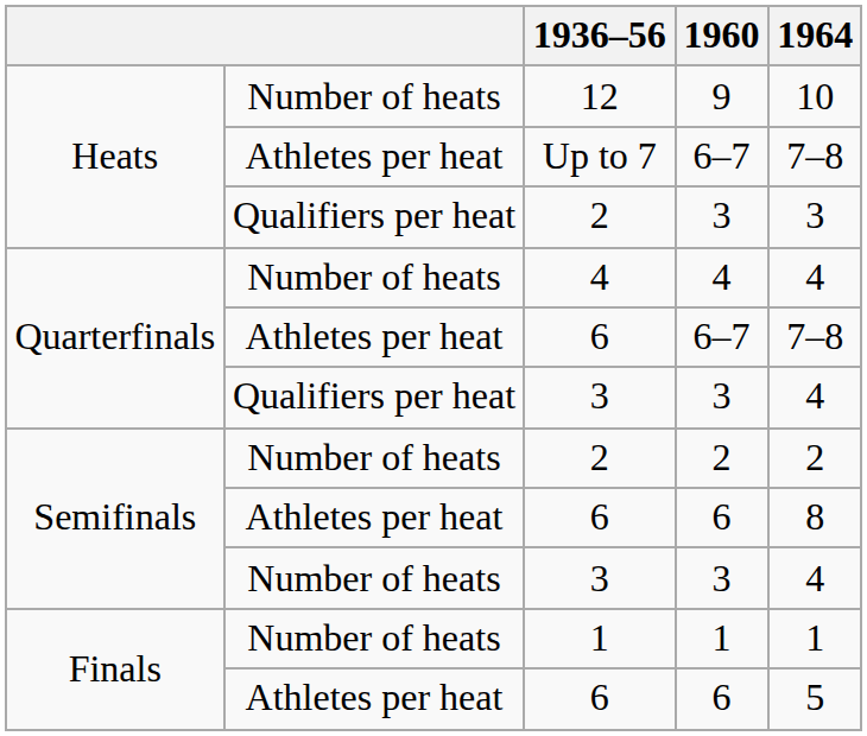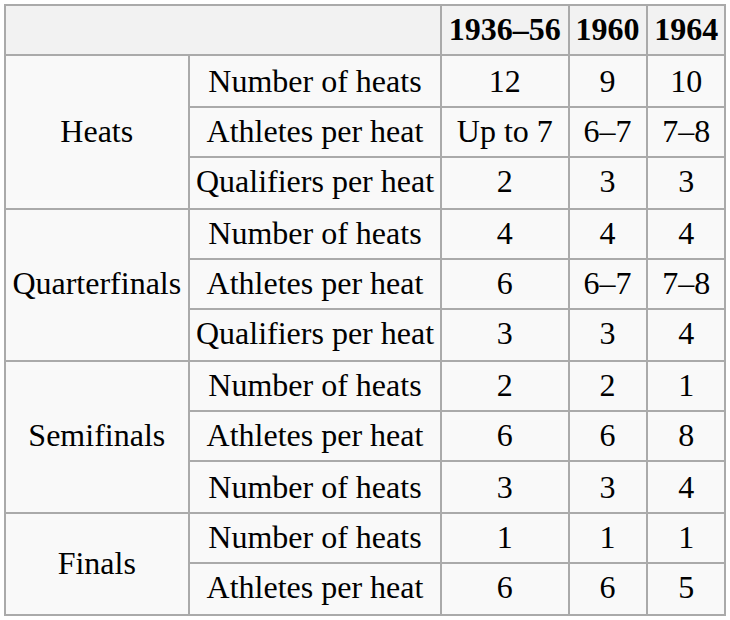 <table class=wikitable style=text-align:center>
 <tr>
 <th colspan=2></th>
 <th>1936–56</th>
 <th>1960</th>
 <th>1964</th>
 </tr>
 <tr>
 <td rowspan=3>Heats</td>
 <td>Number of heats</td>
 <td>12</td>
 <td>9</td>
 <td>10</td>
 </tr>
 <tr>
 <td>Athletes per heat</td>
 <td>Up to 7</td>
 <td>6–7</td>
 <td>7–8</td>
 </tr>
 <tr>
 <td>Qualifiers per heat</td>
 <td>2</td>
 <td>3</td>
 <td>3</td>
 </tr>
 <tr>
 <td rowspan=3>Quarterfinals</td>
 <td>Number of heats</td>
 <td>4</td>
 <td>4</td>
 <td>4</td>
 </tr>
 <tr>
 <td>Athletes per heat</td>
 <td>6</td>
 <td>6–7</td>
 <td>7–8</td>
 </tr>
 <tr>
 <td>Qualifiers per heat</td>
 <td>3</td>
 <td>3</td>
 <td>4</td>
 </tr>
 <tr>
 <td rowspan=3>Semifinals</td>
 <td>Number of heats</td>
 <td>2</td>
 <td>2</td>
-<td>2</td>
+<td>1</td>
 </tr>
 <tr>
 <td>Athletes per heat</td>
 <td>6</td>
 <td>6</td>
 <td>8</td>
 </tr>
 <tr>
 <td>Number of heats</td>
 <td>3</td>
 <td>3</td>
 <td>4</td>
 </tr>
 <tr>
 <td rowspan=2>Finals</td>
 <td>Number of heats</td>
 <td>1</td>
 <td>1</td>
 <td>1</td>
 </tr>
 <tr>
 <td>Athletes per heat</td>
 <td>6</td>
 <td>6</td>
 <td>5</td>
 </tr>
 </table>
